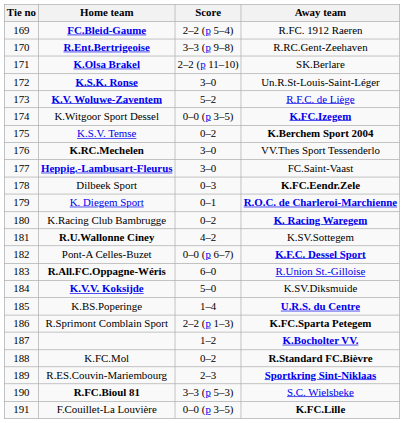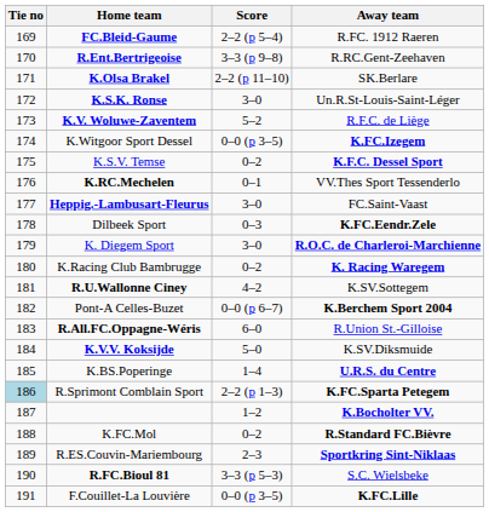 <table class="wikitable" style="text-align: center">
 <tr>
 <th>Tie no</th>
 <th>Home team</th>
 <th>Score</th>
 <th>Away team</th>
 </tr>
 <tr>
 <td>169</td>
 <td><strong><a href='#'>FC.Bleid-Gaume</a></strong></td>
 <td>2–2 (<a href='#'>p</a> 5–4)</td>
 <td>R.FC. 1912 Raeren</td>
 </tr>
 <tr>
 <td>170</td>
 <td><strong><a href='#'>R.Ent.Bertrigeoise</a></strong></td>
 <td>3–3 (<a href='#'>p</a> 9–8)</td>
 <td>R.RC.Gent-Zeehaven</td>
 </tr>
 <tr>
 <td>171</td>
 <td><strong><a href='#'>K.Olsa Brakel</a></strong></td>
 <td>2–2 (<a href='#'>p</a> 11–10)</td>
 <td>SK.Berlare</td>
 </tr>
 <tr>
 <td>172</td>
 <td><strong><a href='#'>K.S.K. Ronse</a></strong></td>
 <td>3–0</td>
 <td>Un.R.St-Louis-Saint-Léger</td>
 </tr>
 <tr>
 <td>173</td>
 <td><strong><a href='#'>K.V. Woluwe-Zaventem</a></strong></td>
 <td>5–2</td>
 <td><a href='#'>R.F.C. de Liège</a></td>
 </tr>
 <tr>
 <td>174</td>
 <td>K.Witgoor Sport Dessel</td>
 <td>0–0 (<a href='#'>p</a> 3–5)</td>
 <td><strong><a href='#'>K.FC.Izegem</a></strong></td>
 </tr>
 <tr>
 <td>175</td>
 <td><a href='#'>K.S.V. Temse</a></td>
 <td>0–2</td>
-<td><strong>K.Berchem Sport 2004</strong></td>
+<td><strong><a href='#'>K.F.C. Dessel Sport</a></strong></td>
 </tr>
 <tr>
 <td>176</td>
 <td><strong>K.RC.Mechelen</strong></td>
-<td>3–0</td>
+<td>0–1</td>
 <td>VV.Thes Sport Tessenderlo</td>
 </tr>
 <tr>
 <td>177</td>
 <td><strong><a href='#'>Heppig.-Lambusart-Fleurus</a></strong></td>
 <td>3–0</td>
 <td>FC.Saint-Vaast</td>
 </tr>
 <tr>
 <td>178</td>
 <td>Dilbeek Sport</td>
 <td>0–3</td>
 <td><strong>K.FC.Eendr.Zele</strong></td>
 </tr>
 <tr>
 <td>179</td>
 <td><a href='#'>K. Diegem Sport</a></td>
-<td>0–1</td>
+<td>3–0</td>
 <td><strong><a href='#'>R.O.C. de Charleroi-Marchienne</a></strong></td>
 </tr>
 <tr>
 <td>180</td>
 <td>K.Racing Club Bambrugge</td>
 <td>0–2</td>
 <td><strong><a href='#'>K. Racing Waregem</a></strong></td>
 </tr>
 <tr>
 <td>181</td>
 <td><strong>R.U.Wallonne Ciney</strong></td>
 <td>4–2</td>
 <td>K.SV.Sottegem</td>
 </tr>
 <tr>
 <td>182</td>
 <td>Pont-A Celles-Buzet</td>
 <td>0–0 (<a href='#'>p</a> 6–7)</td>
-<td><strong><a href='#'>K.F.C. Dessel Sport</a></strong></td>
+<td><strong>K.Berchem Sport 2004</strong></td>
 </tr>
 <tr>
 <td>183</td>
 <td><strong>R.All.FC.Oppagne-Wéris</strong></td>
 <td>6–0</td>
 <td><a href='#'>R.Union St.-Gilloise</a></td>
 </tr>
 <tr>
 <td>184</td>
 <td><strong><a href='#'>K.V.V. Koksijde</a></strong></td>
 <td>5–0</td>
 <td>K.SV.Diksmuide</td>
 </tr>
 <tr>
 <td>185</td>
 <td>K.BS.Poperinge</td>
 <td>1–4</td>
 <td><strong><a href='#'>U.R.S. du Centre</a></strong></td>
 </tr>
 <tr>
-<td>186</td>
+<td style="background: lightblue;">186</td>
 <td>R.Sprimont Comblain Sport</td>
 <td>2–2 (<a href='#'>p</a> 1–3)</td>
 <td><strong>K.FC.Sparta Petegem</strong></td>
 </tr>
 <tr>
 <td>187</td>
 <td></td>
 <td>1–2</td>
 <td><strong><a href='#'>K.Bocholter VV.</a></strong></td>
 </tr>
 <tr>
 <td>188</td>
 <td>K.FC.Mol</td>
 <td>0–2</td>
 <td><strong>R.Standard FC.Bièvre</strong></td>
 </tr>
 <tr>
 <td>189</td>
 <td>R.ES.Couvin-Mariembourg</td>
 <td>2–3</td>
 <td><strong><a href='#'>Sportkring Sint-Niklaas</a></strong></td>
 </tr>
 <tr>
 <td>190</td>
 <td><strong>R.FC.Bioul 81</strong></td>
 <td>3–3 (<a href='#'>p</a> 5–3)</td>
 <td><a href='#'>S.C. Wielsbeke</a></td>
 </tr>
 <tr>
 <td>191</td>
 <td>F.Couillet-La Louvière</td>
 <td>0–0 (<a href='#'>p</a> 3–5)</td>
 <td><strong>K.FC.Lille</strong></td>
 </tr>
 </table>
